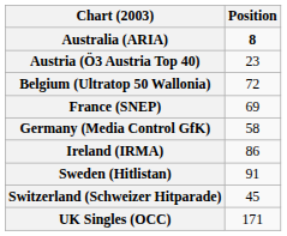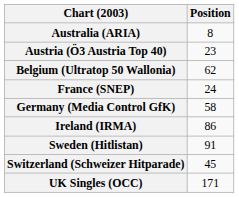 <table class="wikitable sortable plainrowheaders" style="text-align:center">
 <tr>
 <th>Chart (2003)</th>
 <th>Position</th>
 </tr>
 <tr>
 <th scope="row">Australia (ARIA)</th>
-<td><strong>8</strong></td>
+<td>8</td>
 </tr>
 <tr>
 <th scope="row">Austria (Ö3 Austria Top 40)</th>
 <td>23</td>
 </tr>
 <tr>
 <th scope="row">Belgium (Ultratop 50 Wallonia)</th>
-<td>72</td>
+<td>62</td>
 </tr>
 <tr>
 <th scope="row">France (SNEP)</th>
-<td>69</td>
+<td>24</td>
 </tr>
 <tr>
 <th scope="row">Germany (Media Control GfK)</th>
 <td>58</td>
 </tr>
 <tr>
 <th scope="row">Ireland (IRMA)</th>
 <td>86</td>
 </tr>
 <tr>
 <th scope="row">Sweden (Hitlistan)</th>
 <td>91</td>
 </tr>
 <tr>
 <th scope="row">Switzerland (Schweizer Hitparade)</th>
 <td>45</td>
 </tr>
 <tr>
 <th scope="row">UK Singles (OCC)</th>
 <td>171</td>
 </tr>
 </table>
